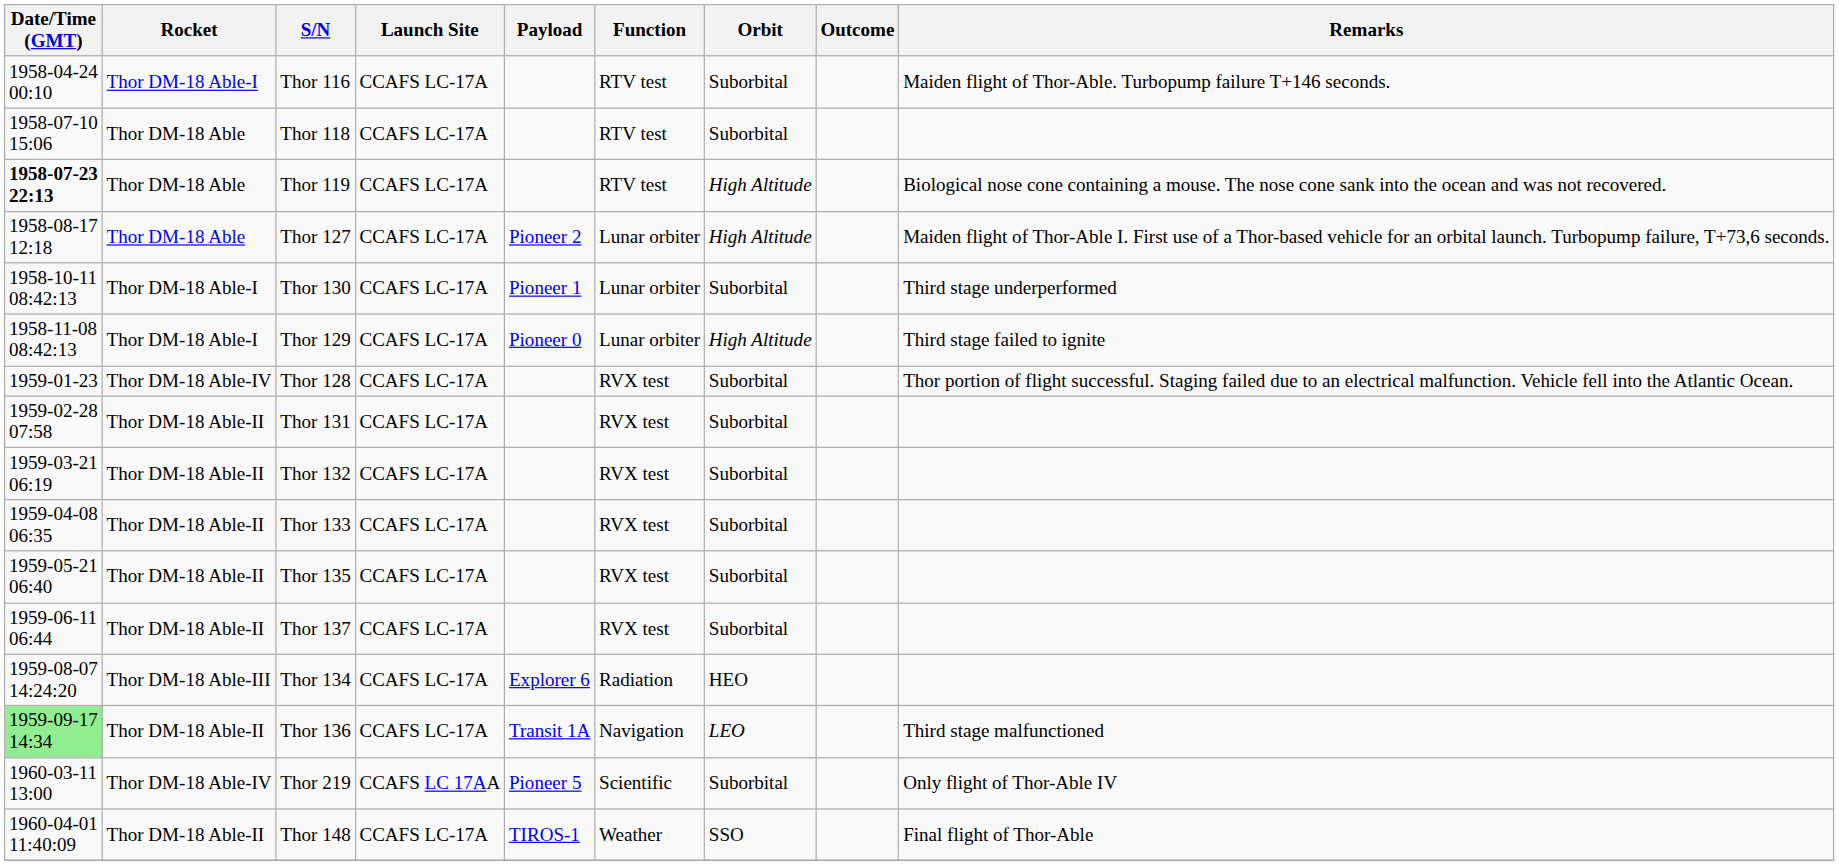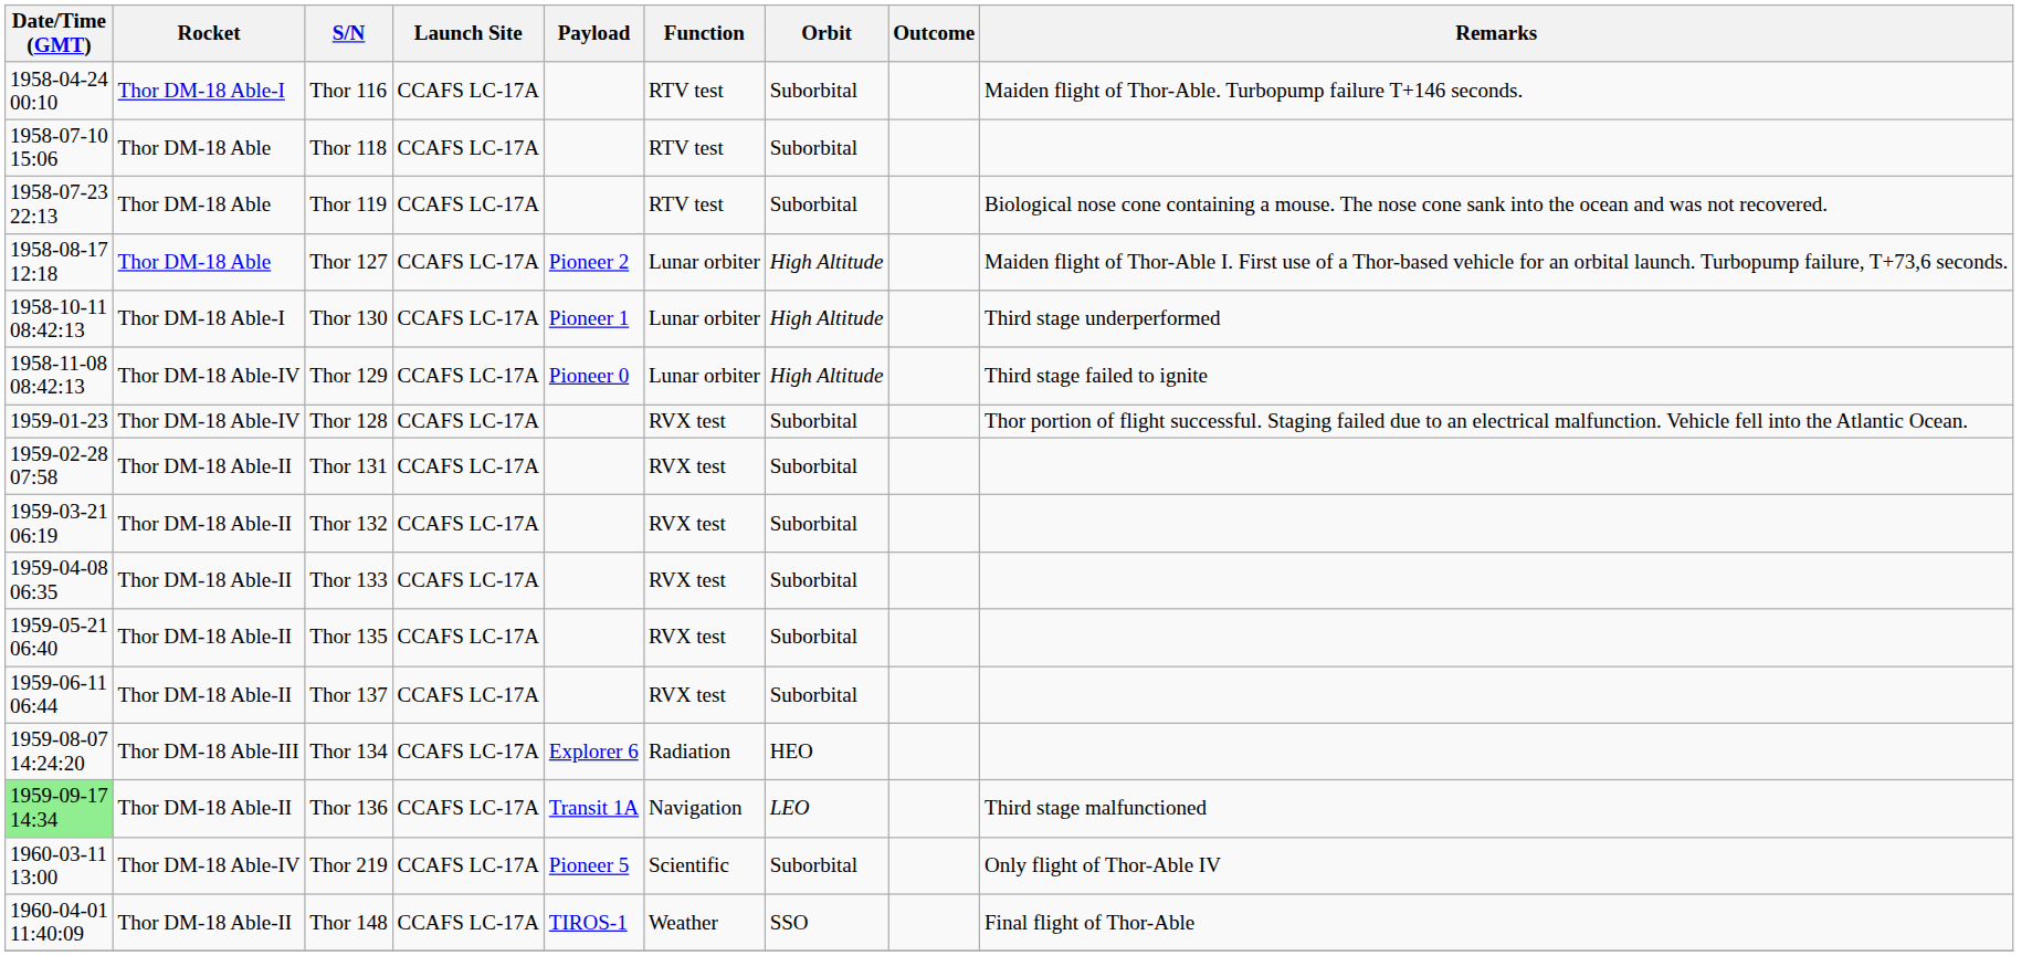 <table class="wikitable sortable mw-collapsible" style="margin: 1em 1em 1em 0" ;>
 <tr>
 <th>Date/Time<br>(<a href='#'>GMT</a>)</th>
 <th>Rocket</th>
 <th><a href='#'>S/N</a></th>
 <th>Launch Site</th>
 <th>Payload</th>
 <th>Function</th>
 <th>Orbit</th>
 <th>Outcome</th>
 <th>Remarks</th>
 </tr>
 <tr>
 <td>1958-04-24<br>00:10</td>
 <td><a href='#'>Thor DM-18 Able-I</a></td>
 <td>Thor 116</td>
 <td>CCAFS LC-17A</td>
 <td></td>
 <td>RTV test</td>
 <td>Suborbital</td>
 <td></td>
 <td>Maiden flight of Thor-Able. Turbopump failure T+146 seconds.</td>
 </tr>
 <tr>
 <td>1958-07-10<br>15:06</td>
 <td>Thor DM-18 Able</td>
 <td>Thor 118</td>
 <td>CCAFS LC-17A</td>
 <td></td>
 <td>RTV test</td>
 <td>Suborbital</td>
 <td></td>
 <td></td>
 </tr>
 <tr>
-<td><strong>1958-07-23<br>22:13</strong></td>
+<td>1958-07-23<br>22:13</td>
 <td>Thor DM-18 Able</td>
 <td>Thor 119</td>
 <td>CCAFS LC-17A</td>
 <td></td>
 <td>RTV test</td>
-<td><em>High Altitude</em></td>
+<td>Suborbital</td>
 <td></td>
 <td>Biological nose cone containing a mouse. The nose cone sank into the ocean and was not recovered.</td>
 </tr>
 <tr>
 <td>1958-08-17<br>12:18</td>
 <td><a href='#'>Thor DM-18 Able</a></td>
 <td>Thor 127</td>
 <td>CCAFS LC-17A</td>
 <td><a href='#'>Pioneer 2</a></td>
 <td>Lunar orbiter</td>
 <td><em>High Altitude</em></td>
 <td></td>
 <td>Maiden flight of Thor-Able I. First use of a Thor-based vehicle for an orbital launch. Turbopump failure, T+73,6 seconds.</td>
 </tr>
 <tr>
 <td>1958-10-11<br>08:42:13</td>
 <td>Thor DM-18 Able-I</td>
 <td>Thor 130</td>
 <td>CCAFS LC-17A</td>
 <td><a href='#'>Pioneer 1</a></td>
 <td>Lunar orbiter</td>
-<td>Suborbital</td>
+<td><em>High Altitude</em></td>
 <td></td>
 <td>Third stage underperformed</td>
 </tr>
 <tr>
 <td>1958-11-08<br>08:42:13</td>
-<td>Thor DM-18 Able-I</td>
+<td>Thor DM-18 Able-IV</td>
 <td>Thor 129</td>
 <td>CCAFS LC-17A</td>
 <td><a href='#'>Pioneer 0</a></td>
 <td>Lunar orbiter</td>
 <td><em>High Altitude</em></td>
 <td></td>
 <td>Third stage failed to ignite</td>
 </tr>
 <tr>
 <td>1959-01-23</td>
 <td>Thor DM-18 Able-IV</td>
 <td>Thor 128</td>
 <td>CCAFS LC-17A</td>
 <td></td>
 <td>RVX test</td>
 <td>Suborbital</td>
 <td></td>
 <td>Thor portion of flight successful. Staging failed due to an electrical malfunction. Vehicle fell into the Atlantic Ocean.</td>
 </tr>
 <tr>
 <td>1959-02-28<br>07:58</td>
 <td>Thor DM-18 Able-II</td>
 <td>Thor 131</td>
 <td>CCAFS LC-17A</td>
 <td></td>
 <td>RVX test</td>
 <td>Suborbital</td>
 <td></td>
 <td></td>
 </tr>
 <tr>
 <td>1959-03-21<br>06:19</td>
 <td>Thor DM-18 Able-II</td>
 <td>Thor 132</td>
 <td>CCAFS LC-17A</td>
 <td></td>
 <td>RVX test</td>
 <td>Suborbital</td>
 <td></td>
 <td></td>
 </tr>
 <tr>
 <td>1959-04-08<br>06:35</td>
 <td>Thor DM-18 Able-II</td>
 <td>Thor 133</td>
 <td>CCAFS LC-17A</td>
 <td></td>
 <td>RVX test</td>
 <td>Suborbital</td>
 <td></td>
 <td></td>
 </tr>
 <tr>
 <td>1959-05-21<br>06:40</td>
 <td>Thor DM-18 Able-II</td>
 <td>Thor 135</td>
 <td>CCAFS LC-17A</td>
 <td></td>
 <td>RVX test</td>
 <td>Suborbital</td>
 <td></td>
 <td></td>
 </tr>
 <tr>
 <td>1959-06-11<br>06:44</td>
 <td>Thor DM-18 Able-II</td>
 <td>Thor 137</td>
 <td>CCAFS LC-17A</td>
 <td></td>
 <td>RVX test</td>
 <td>Suborbital</td>
 <td></td>
 <td></td>
 </tr>
 <tr>
 <td>1959-08-07<br>14:24:20</td>
 <td>Thor DM-18 Able-III</td>
 <td>Thor 134</td>
 <td>CCAFS LC-17A</td>
 <td><a href='#'>Explorer 6</a></td>
 <td>Radiation</td>
 <td>HEO</td>
 <td></td>
 <td></td>
 </tr>
 <tr>
 <td style="background: lightgreen;">1959-09-17<br>14:34</td>
 <td>Thor DM-18 Able-II</td>
 <td>Thor 136</td>
 <td>CCAFS LC-17A</td>
 <td><a href='#'>Transit 1A</a></td>
 <td>Navigation</td>
 <td><em>LEO</em></td>
 <td></td>
 <td>Third stage malfunctioned</td>
 </tr>
 <tr>
 <td>1960-03-11<br>13:00</td>
 <td>Thor DM-18 Able-IV</td>
 <td>Thor 219</td>
-<td>CCAFS <a href='#'>LC 17A</a>A</td>
+<td>CCAFS LC-17A</td>
 <td><a href='#'>Pioneer 5</a></td>
 <td>Scientific</td>
 <td>Suborbital</td>
 <td></td>
 <td>Only flight of Thor-Able IV</td>
 </tr>
 <tr>
 <td>1960-04-01<br>11:40:09</td>
 <td>Thor DM-18 Able-II</td>
 <td>Thor 148</td>
 <td>CCAFS LC-17A</td>
 <td><a href='#'>TIROS-1</a></td>
 <td>Weather</td>
 <td>SSO</td>
 <td></td>
 <td>Final flight of Thor-Able</td>
 </tr>
 <tr>
 </tr>
 </table>
